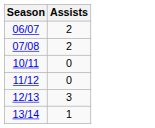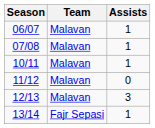 <table class="wikitable" style="text-align: center;">
 <tr>
 <th>Season</th>
+<th>Team</th>
 <th>Assists</th>
 </tr>
 <tr>
 <td><a href='#'>06/07</a></td>
-<td>2</td>
+<td align="left"><a href='#'>Malavan</a></td>
+<td>1</td>
 </tr>
 <tr>
 <td><a href='#'>07/08</a></td>
-<td>2</td>
+<td align="left"><a href='#'>Malavan</a></td>
+<td>1</td>
 </tr>
 <tr>
 <td><a href='#'>10/11</a></td>
-<td>0</td>
+<td align="left"><a href='#'>Malavan</a></td>
+<td>1</td>
 </tr>
 <tr>
 <td><a href='#'>11/12</a></td>
+<td align="left"><a href='#'>Malavan</a></td>
 <td>0</td>
 </tr>
 <tr>
 <td><a href='#'>12/13</a></td>
+<td align="left"><a href='#'>Malavan</a></td>
 <td>3</td>
 </tr>
 <tr>
 <td><a href='#'>13/14</a></td>
+<td align="left"><a href='#'>Fajr Sepasi</a></td>
 <td>1</td>
 </tr>
 </table>
